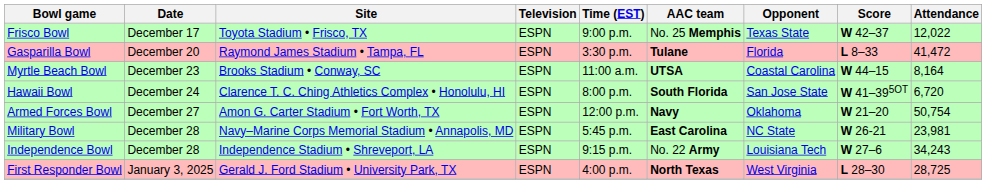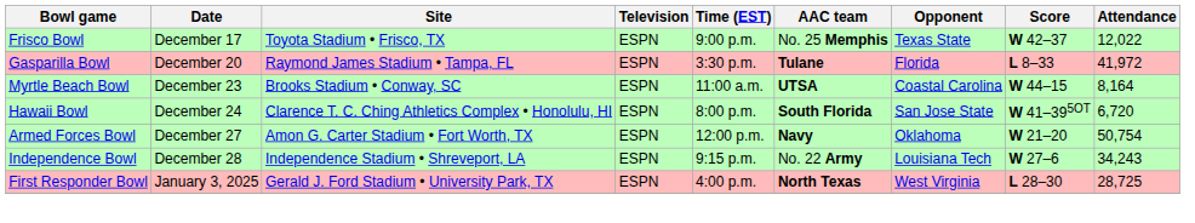 <table class="wikitable">
 <tr>
 <th>Bowl game</th>
 <th>Date</th>
 <th>Site</th>
 <th>Television</th>
 <th>Time (<a href='#'>EST</a>)</th>
 <th>AAC team</th>
 <th>Opponent</th>
 <th>Score</th>
 <th>Attendance</th>
 </tr>
 <tr style="background:#bfb;">
 <td><a href='#'>Frisco Bowl</a></td>
 <td>December 17</td>
 <td><a href='#'>Toyota Stadium</a> • <a href='#'>Frisco, TX</a></td>
 <td>ESPN</td>
 <td>9:00 p.m.</td>
 <td>No. 25 <strong>Memphis</strong></td>
 <td><a href='#'>Texas State</a></td>
 <td><strong>W</strong> 42–37</td>
 <td>12,022</td>
 </tr>
 <tr style="background:#fbb;">
 <td><a href='#'>Gasparilla Bowl</a></td>
 <td>December 20</td>
 <td><a href='#'>Raymond James Stadium</a> • <a href='#'>Tampa, FL</a></td>
 <td>ESPN</td>
 <td>3:30 p.m.</td>
 <td><strong>Tulane</strong></td>
 <td><a href='#'>Florida</a></td>
 <td><strong>L</strong> 8–33</td>
-<td>41,472</td>
+<td>41,972</td>
 </tr>
 <tr style="background:#bfb;">
 <td><a href='#'>Myrtle Beach Bowl</a></td>
 <td>December 23</td>
 <td><a href='#'>Brooks Stadium</a> • <a href='#'>Conway, SC</a></td>
 <td>ESPN</td>
 <td>11:00 a.m.</td>
 <td><strong>UTSA</strong></td>
 <td><a href='#'>Coastal Carolina</a></td>
 <td><strong>W</strong> 44–15</td>
 <td>8,164</td>
 </tr>
 <tr style="background:#bfb;">
 <td><a href='#'>Hawaii Bowl</a></td>
 <td>December 24</td>
 <td><a href='#'>Clarence T. C. Ching Athletics Complex</a> • <a href='#'>Honolulu, HI</a></td>
 <td>ESPN</td>
 <td>8:00 p.m.</td>
 <td><strong>South Florida</strong></td>
 <td><a href='#'>San Jose State</a></td>
 <td><strong>W</strong> 41–39<sup>5OT</sup></td>
 <td>6,720</td>
 </tr>
 <tr style="background:#bfb;">
 <td><a href='#'>Armed Forces Bowl</a></td>
 <td>December 27</td>
 <td><a href='#'>Amon G. Carter Stadium</a> • <a href='#'>Fort Worth, TX</a></td>
 <td>ESPN</td>
 <td>12:00 p.m.</td>
 <td><strong>Navy</strong></td>
 <td><a href='#'>Oklahoma</a></td>
 <td><strong>W</strong> 21–20</td>
 <td>50,754</td>
 </tr>
 <tr style="background:#bfb;">
-<td><a href='#'>Military Bowl</a></td>
-<td>December 28</td>
-<td><a href='#'>Navy–Marine Corps Memorial Stadium</a> • <a href='#'>Annapolis, MD</a></td>
-<td>ESPN</td>
-<td>5:45 p.m.</td>
-<td><strong>East Carolina</strong></td>
-<td><a href='#'>NC State</a></td>
-<td><strong>W</strong> 26-21</td>
-<td>23,981</td>
-</tr>
-<tr style="background:#bfb;">
 <td><a href='#'>Independence Bowl</a></td>
 <td>December 28</td>
 <td><a href='#'>Independence Stadium</a> • <a href='#'>Shreveport, LA</a></td>
 <td>ESPN</td>
 <td>9:15 p.m.</td>
 <td>No. 22 <strong>Army</strong></td>
 <td><a href='#'>Louisiana Tech</a></td>
 <td><strong>W</strong> 27–6</td>
 <td>34,243</td>
 </tr>
 <tr style="background:#fbb;">
 <td><a href='#'>First Responder Bowl</a></td>
 <td>January 3, 2025</td>
 <td><a href='#'>Gerald J. Ford Stadium</a> • <a href='#'>University Park, TX</a></td>
 <td>ESPN</td>
 <td>4:00 p.m.</td>
 <td><strong>North Texas</strong></td>
 <td><a href='#'>West Virginia</a></td>
 <td><strong>L</strong> 28–30</td>
 <td>28,725</td>
 </tr>
 <tr>
 </tr>
 </table>
